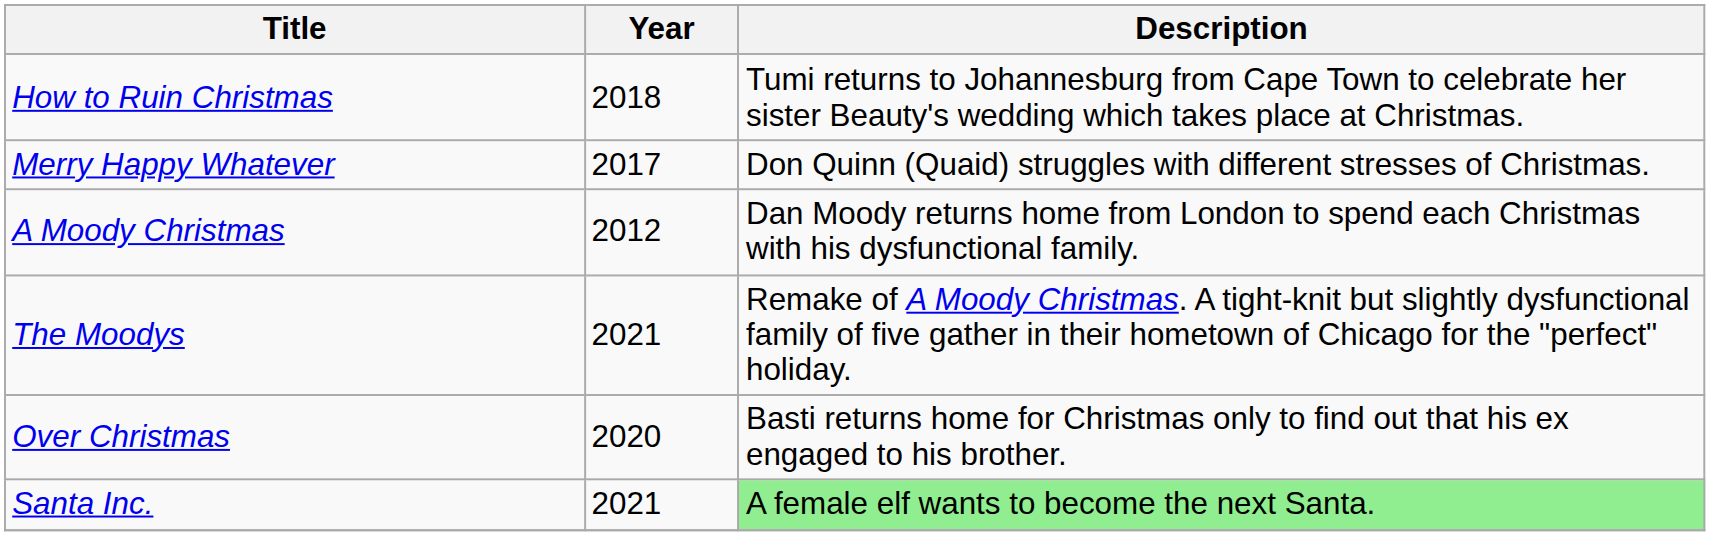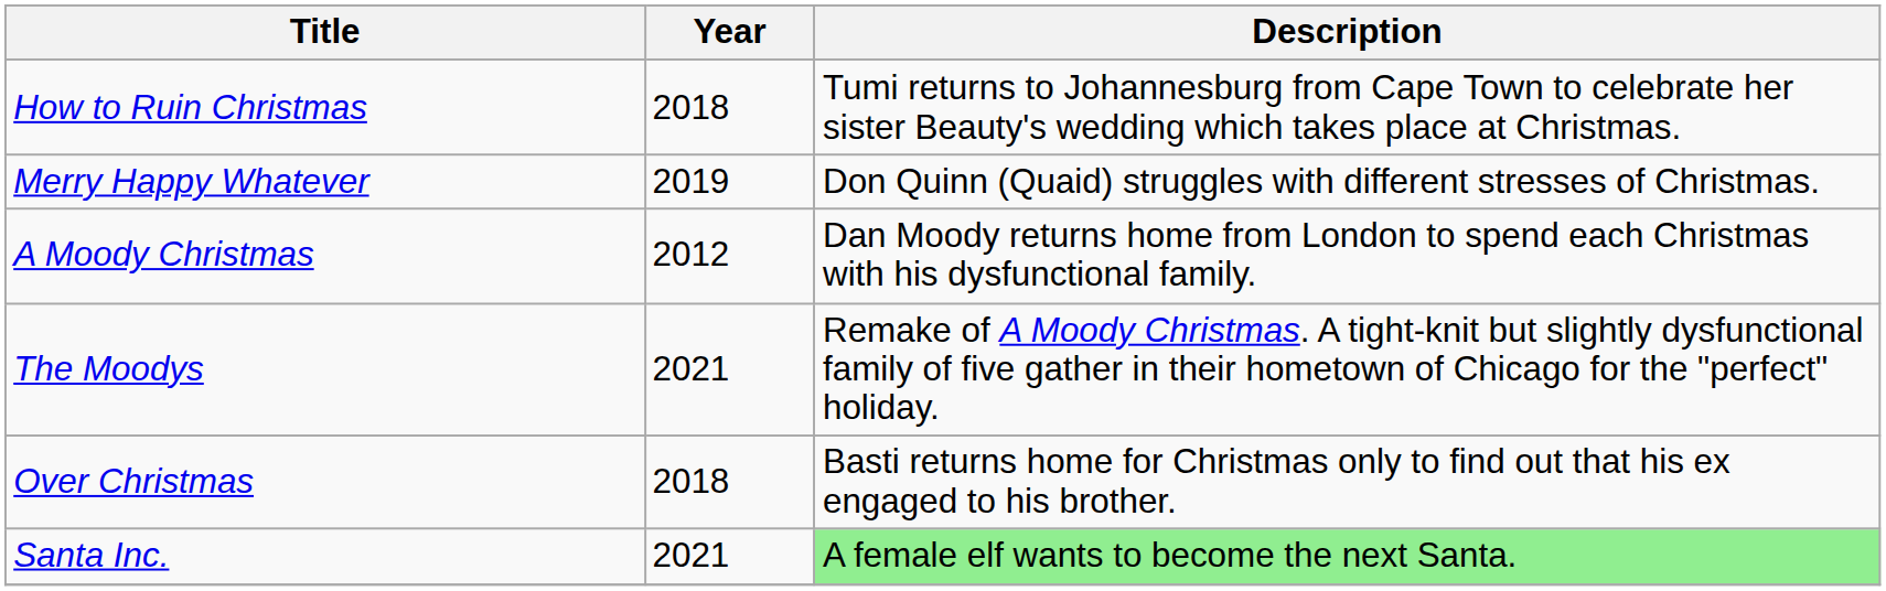 <table class="wikitable sortable">
 <tr>
 <th width="30%">Title</th>
 <th width="8%">Year</th>
 <th width="50%" class="unsortable">Description</th>
 </tr>
 <tr>
 <td><em><a href='#'>How to Ruin Christmas</a></em></td>
 <td>2018</td>
 <td>Tumi returns to Johannesburg from Cape Town to celebrate her sister Beauty's wedding which takes place at Christmas.</td>
 </tr>
 <tr>
 <td><em><a href='#'>Merry Happy Whatever</a></em></td>
-<td>2017</td>
+<td>2019</td>
 <td>Don Quinn (Quaid) struggles with different stresses of Christmas.</td>
 </tr>
 <tr>
 <td><em><a href='#'>A Moody Christmas</a></em></td>
 <td>2012</td>
 <td>Dan Moody returns home from London to spend each Christmas with his dysfunctional family.</td>
 </tr>
 <tr>
 <td><em><a href='#'>The Moodys</a></em></td>
 <td>2021</td>
 <td>Remake of <em><a href='#'>A Moody Christmas</a></em>. A tight-knit but slightly dysfunctional family of five gather in their hometown of Chicago for the "perfect" holiday.</td>
 </tr>
 <tr>
 <td><em><a href='#'>Over Christmas</a></em></td>
-<td>2020</td>
+<td>2018</td>
 <td>Basti returns home for Christmas only to find out that his ex engaged to his brother.</td>
 </tr>
 <tr>
 <td><em><a href='#'>Santa Inc.</a></em></td>
 <td>2021</td>
 <td style="background: lightgreen;">A female elf wants to become the next Santa.</td>
 </tr>
 <tr>
 </tr>
 </table>
